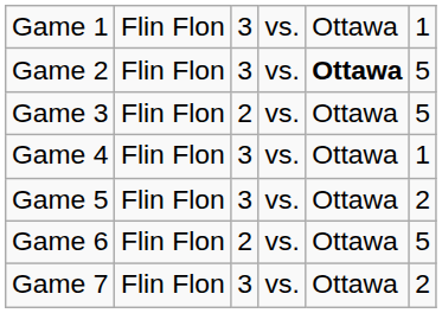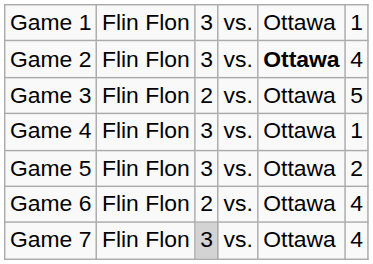 <table class="wikitable">
 <tr>
 <td>Game 1</td>
 <td>Flin Flon</td>
 <td>3</td>
 <td>vs.</td>
 <td>Ottawa</td>
 <td>1</td>
 </tr>
 <tr>
 <td>Game 2</td>
 <td>Flin Flon</td>
 <td>3</td>
 <td>vs.</td>
 <td><strong>Ottawa</strong></td>
-<td>5</td>
+<td>4</td>
 </tr>
 <tr>
 <td>Game 3</td>
 <td>Flin Flon</td>
 <td>2</td>
 <td>vs.</td>
 <td>Ottawa</td>
 <td>5</td>
 </tr>
 <tr>
 <td>Game 4</td>
 <td>Flin Flon</td>
 <td>3</td>
 <td>vs.</td>
 <td>Ottawa</td>
 <td>1</td>
 </tr>
 <tr>
 <td>Game 5</td>
 <td>Flin Flon</td>
 <td>3</td>
 <td>vs.</td>
 <td>Ottawa</td>
 <td>2</td>
 </tr>
 <tr>
 <td>Game 6</td>
 <td>Flin Flon</td>
 <td>2</td>
 <td>vs.</td>
 <td>Ottawa</td>
-<td>5</td>
+<td>4</td>
 </tr>
 <tr>
 <td>Game 7</td>
 <td>Flin Flon</td>
-<td>3</td>
+<td style="background: lightgrey;">3</td>
 <td>vs.</td>
 <td>Ottawa</td>
-<td>2</td>
+<td>4</td>
 </tr>
 </table>
